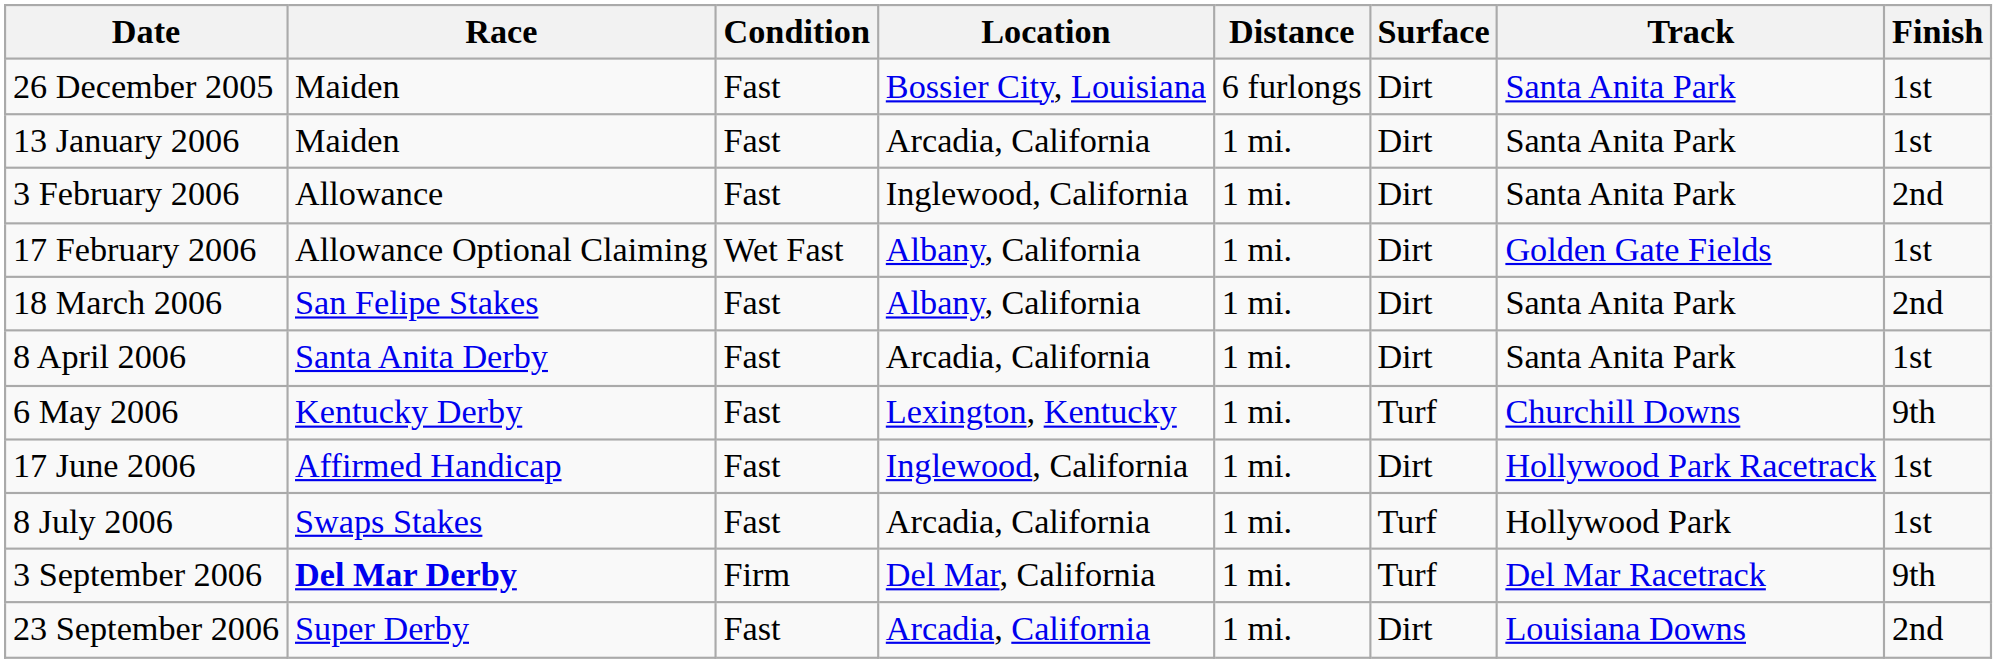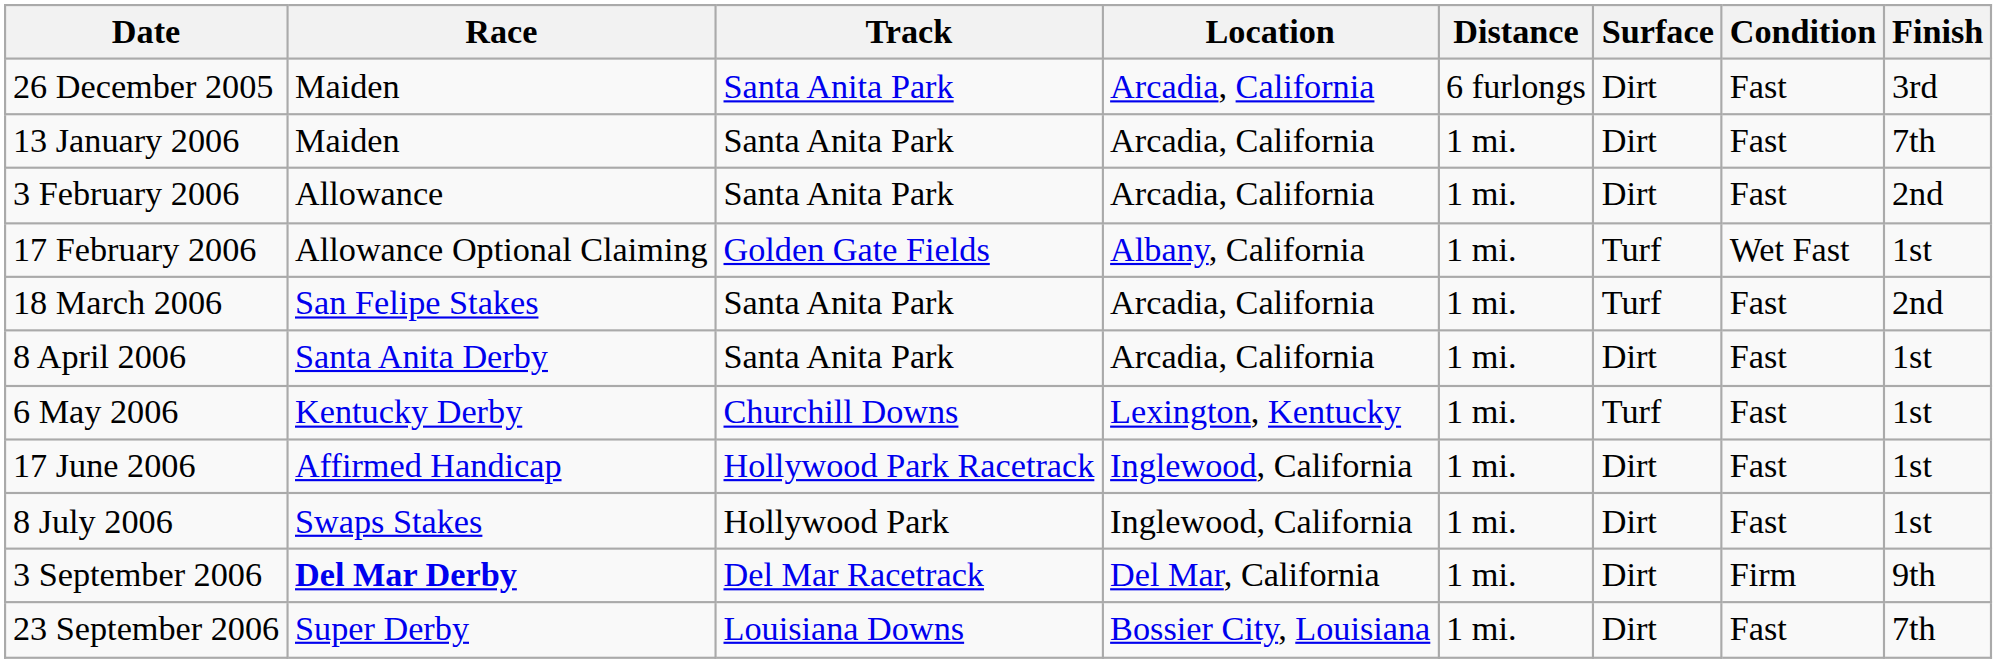 <table class="wikitable">
 <tr>
 <th>Date</th>
 <th>Race</th>
-<th>Condition</th>
+<th>Track</th>
 <th>Location</th>
 <th>Distance</th>
 <th>Surface</th>
-<th>Track</th>
+<th>Condition</th>
 <th>Finish</th>
 </tr>
 <tr>
 <td>26 December 2005</td>
 <td>Maiden</td>
-<td>Fast</td>
-<td><a href='#'>Bossier City</a>, <a href='#'>Louisiana</a></td>
+<td><a href='#'>Santa Anita Park</a></td>
+<td><a href='#'>Arcadia</a>, <a href='#'>California</a></td>
 <td>6 furlongs</td>
 <td>Dirt</td>
-<td><a href='#'>Santa Anita Park</a></td>
-<td>1st</td>
+<td>Fast</td>
+<td>3rd</td>
 </tr>
 <tr>
 <td>13 January 2006</td>
 <td>Maiden</td>
-<td>Fast</td>
+<td>Santa Anita Park</td>
 <td>Arcadia, California</td>
 <td>1 mi.</td>
 <td>Dirt</td>
-<td>Santa Anita Park</td>
-<td>1st</td>
+<td>Fast</td>
+<td>7th</td>
 </tr>
 <tr>
 <td>3 February 2006</td>
 <td>Allowance</td>
-<td>Fast</td>
-<td>Inglewood, California</td>
+<td>Santa Anita Park</td>
+<td>Arcadia, California</td>
 <td>1 mi.</td>
 <td>Dirt</td>
-<td>Santa Anita Park</td>
+<td>Fast</td>
 <td>2nd</td>
 </tr>
 <tr>
 <td>17 February 2006</td>
 <td>Allowance Optional Claiming</td>
-<td>Wet Fast</td>
+<td><a href='#'>Golden Gate Fields</a></td>
 <td><a href='#'>Albany</a>, California</td>
 <td>1 mi.</td>
-<td>Dirt</td>
-<td><a href='#'>Golden Gate Fields</a></td>
+<td>Turf</td>
+<td>Wet Fast</td>
 <td>1st</td>
 </tr>
 <tr>
 <td>18 March 2006</td>
 <td><a href='#'>San Felipe Stakes</a></td>
+<td>Santa Anita Park</td>
+<td>Arcadia, California</td>
+<td>1 mi.</td>
+<td>Turf</td>
 <td>Fast</td>
-<td><a href='#'>Albany</a>, California</td>
-<td>1 mi.</td>
-<td>Dirt</td>
-<td>Santa Anita Park</td>
 <td>2nd</td>
 </tr>
 <tr>
 <td>8 April 2006</td>
 <td><a href='#'>Santa Anita Derby</a></td>
-<td>Fast</td>
+<td>Santa Anita Park</td>
 <td>Arcadia, California</td>
 <td>1 mi.</td>
 <td>Dirt</td>
-<td>Santa Anita Park</td>
+<td>Fast</td>
 <td>1st</td>
 </tr>
 <tr>
 <td>6 May 2006</td>
 <td><a href='#'>Kentucky Derby</a></td>
-<td>Fast</td>
+<td><a href='#'>Churchill Downs</a></td>
 <td><a href='#'>Lexington</a>, <a href='#'>Kentucky</a></td>
 <td>1 mi.</td>
 <td>Turf</td>
-<td><a href='#'>Churchill Downs</a></td>
-<td>9th</td>
+<td>Fast</td>
+<td>1st</td>
 </tr>
 <tr>
 <td>17 June 2006</td>
 <td><a href='#'>Affirmed Handicap</a></td>
-<td>Fast</td>
+<td><a href='#'>Hollywood Park Racetrack</a></td>
 <td><a href='#'>Inglewood</a>, California</td>
 <td>1 mi.</td>
 <td>Dirt</td>
-<td><a href='#'>Hollywood Park Racetrack</a></td>
+<td>Fast</td>
 <td>1st</td>
 </tr>
 <tr>
 <td>8 July 2006</td>
 <td><a href='#'>Swaps Stakes</a></td>
+<td>Hollywood Park</td>
+<td>Inglewood, California</td>
+<td>1 mi.</td>
+<td>Dirt</td>
 <td>Fast</td>
-<td>Arcadia, California</td>
-<td>1 mi.</td>
-<td>Turf</td>
-<td>Hollywood Park</td>
 <td>1st</td>
 </tr>
 <tr>
 <td>3 September 2006</td>
 <td><strong><a href='#'>Del Mar Derby</a></strong></td>
-<td>Firm</td>
+<td><a href='#'>Del Mar Racetrack</a></td>
 <td><a href='#'>Del Mar</a>, California</td>
 <td>1 mi.</td>
-<td>Turf</td>
-<td><a href='#'>Del Mar Racetrack</a></td>
+<td>Dirt</td>
+<td>Firm</td>
 <td>9th</td>
 </tr>
 <tr>
 <td>23 September 2006</td>
 <td><a href='#'>Super Derby</a></td>
-<td>Fast</td>
-<td><a href='#'>Arcadia</a>, <a href='#'>California</a></td>
+<td><a href='#'>Louisiana Downs</a></td>
+<td><a href='#'>Bossier City</a>, <a href='#'>Louisiana</a></td>
 <td>1 mi.</td>
 <td>Dirt</td>
-<td><a href='#'>Louisiana Downs</a></td>
-<td>2nd</td>
+<td>Fast</td>
+<td>7th</td>
 </tr>
 </table>
